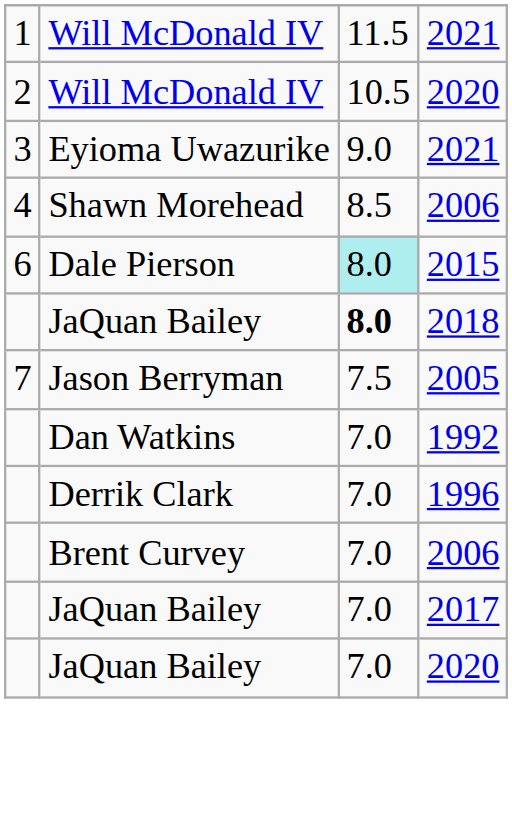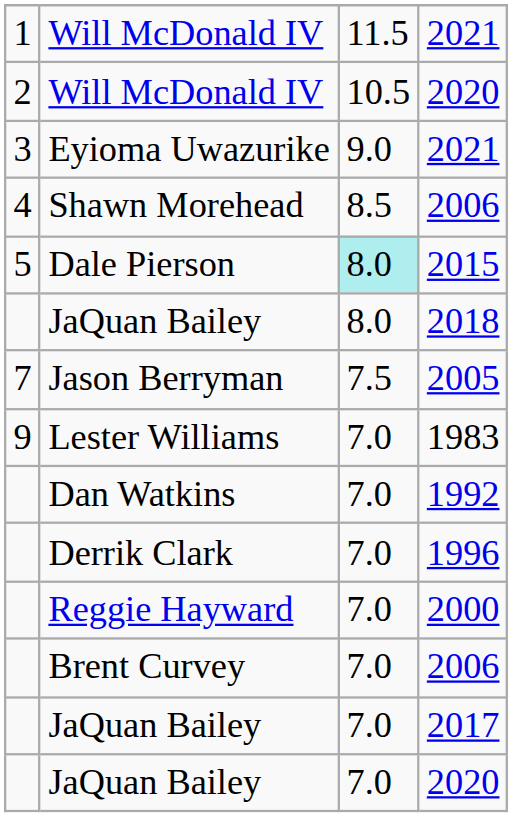 <table class="wikitable">
 <tr>
 </tr>
 <tr>
 <td>1</td>
 <td><a href='#'>Will McDonald IV</a></td>
 <td>11.5</td>
 <td><a href='#'>2021</a></td>
 </tr>
 <tr>
 <td>2</td>
 <td><a href='#'>Will McDonald IV</a></td>
 <td>10.5</td>
 <td><a href='#'>2020</a></td>
 </tr>
 <tr>
 <td>3</td>
 <td>Eyioma Uwazurike</td>
 <td>9.0</td>
 <td><a href='#'>2021</a></td>
 </tr>
 <tr>
 <td>4</td>
 <td>Shawn Morehead</td>
 <td>8.5</td>
 <td><a href='#'>2006</a></td>
 </tr>
 <tr>
-<td>6</td>
+<td>5</td>
 <td>Dale Pierson</td>
 <td style="background: paleturquoise;">8.0</td>
 <td><a href='#'>2015</a></td>
 </tr>
 <tr>
 <td></td>
 <td>JaQuan Bailey</td>
-<td><strong>8.0</strong></td>
+<td>8.0</td>
 <td><a href='#'>2018</a></td>
 </tr>
 <tr>
 <td>7</td>
 <td>Jason Berryman</td>
 <td>7.5</td>
 <td><a href='#'>2005</a></td>
+</tr>
+<tr>
+<td>9</td>
+<td>Lester Williams</td>
+<td>7.0</td>
+<td>1983</td>
 </tr>
 <tr>
 <td></td>
 <td>Dan Watkins</td>
 <td>7.0</td>
 <td><a href='#'>1992</a></td>
 </tr>
 <tr>
 <td></td>
 <td>Derrik Clark</td>
 <td>7.0</td>
 <td><a href='#'>1996</a></td>
+</tr>
+<tr>
+<td></td>
+<td><a href='#'>Reggie Hayward</a></td>
+<td>7.0</td>
+<td><a href='#'>2000</a></td>
 </tr>
 <tr>
 <td></td>
 <td>Brent Curvey</td>
 <td>7.0</td>
 <td><a href='#'>2006</a></td>
 </tr>
 <tr>
 <td></td>
 <td>JaQuan Bailey</td>
 <td>7.0</td>
 <td><a href='#'>2017</a></td>
 </tr>
 <tr>
 <td></td>
 <td>JaQuan Bailey</td>
 <td>7.0</td>
 <td><a href='#'>2020</a></td>
 </tr>
 </table>
